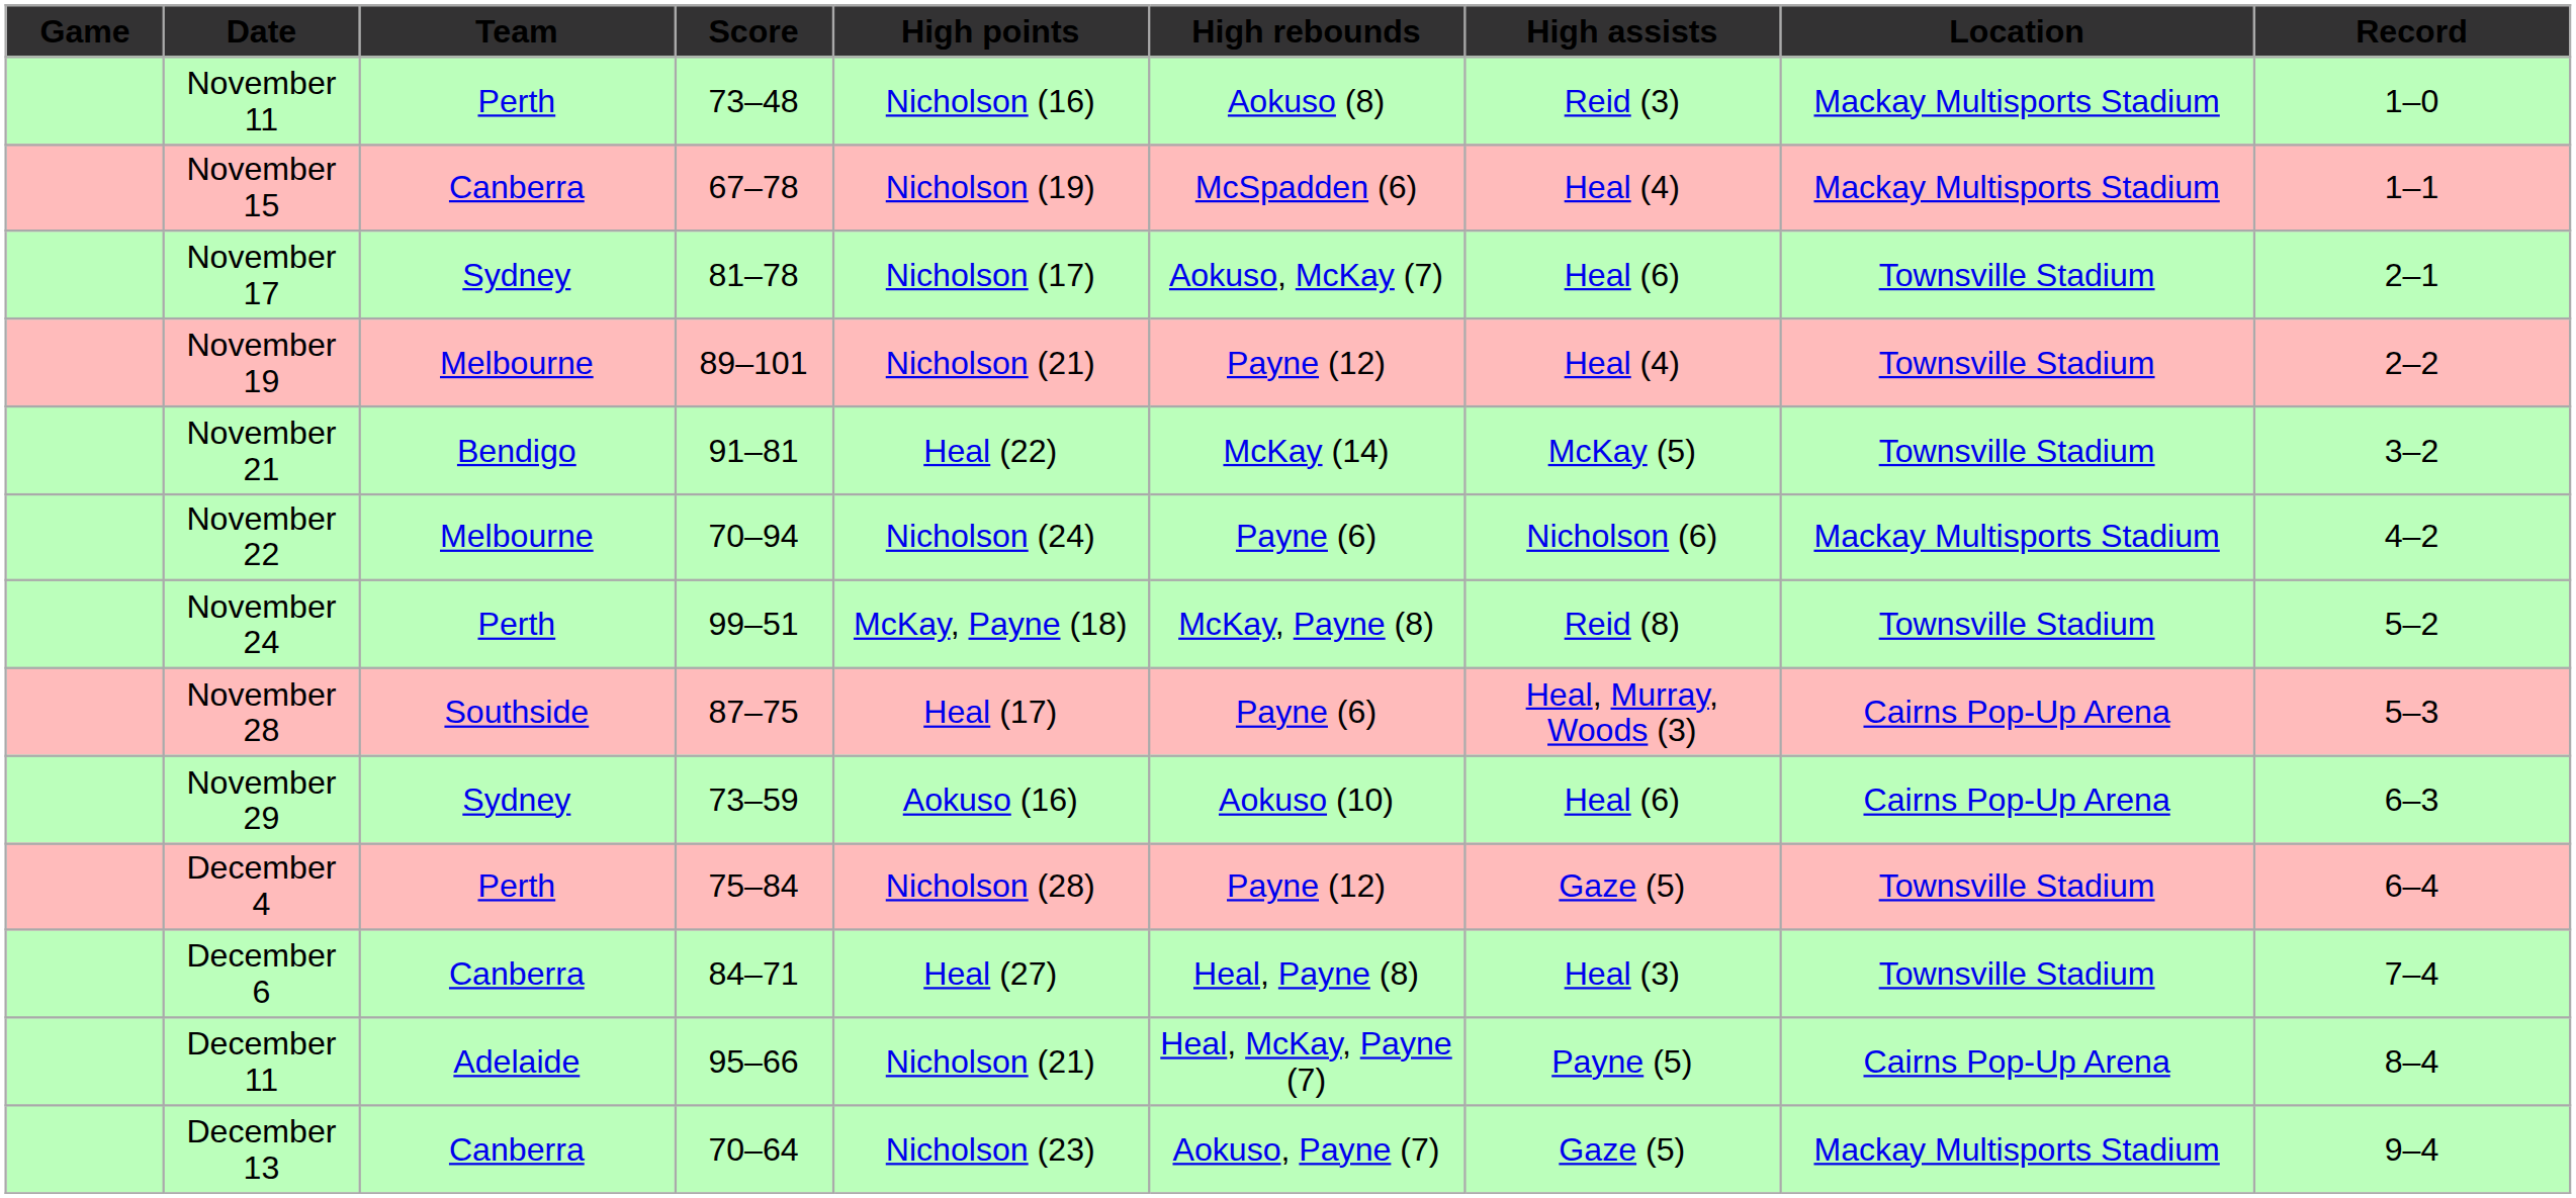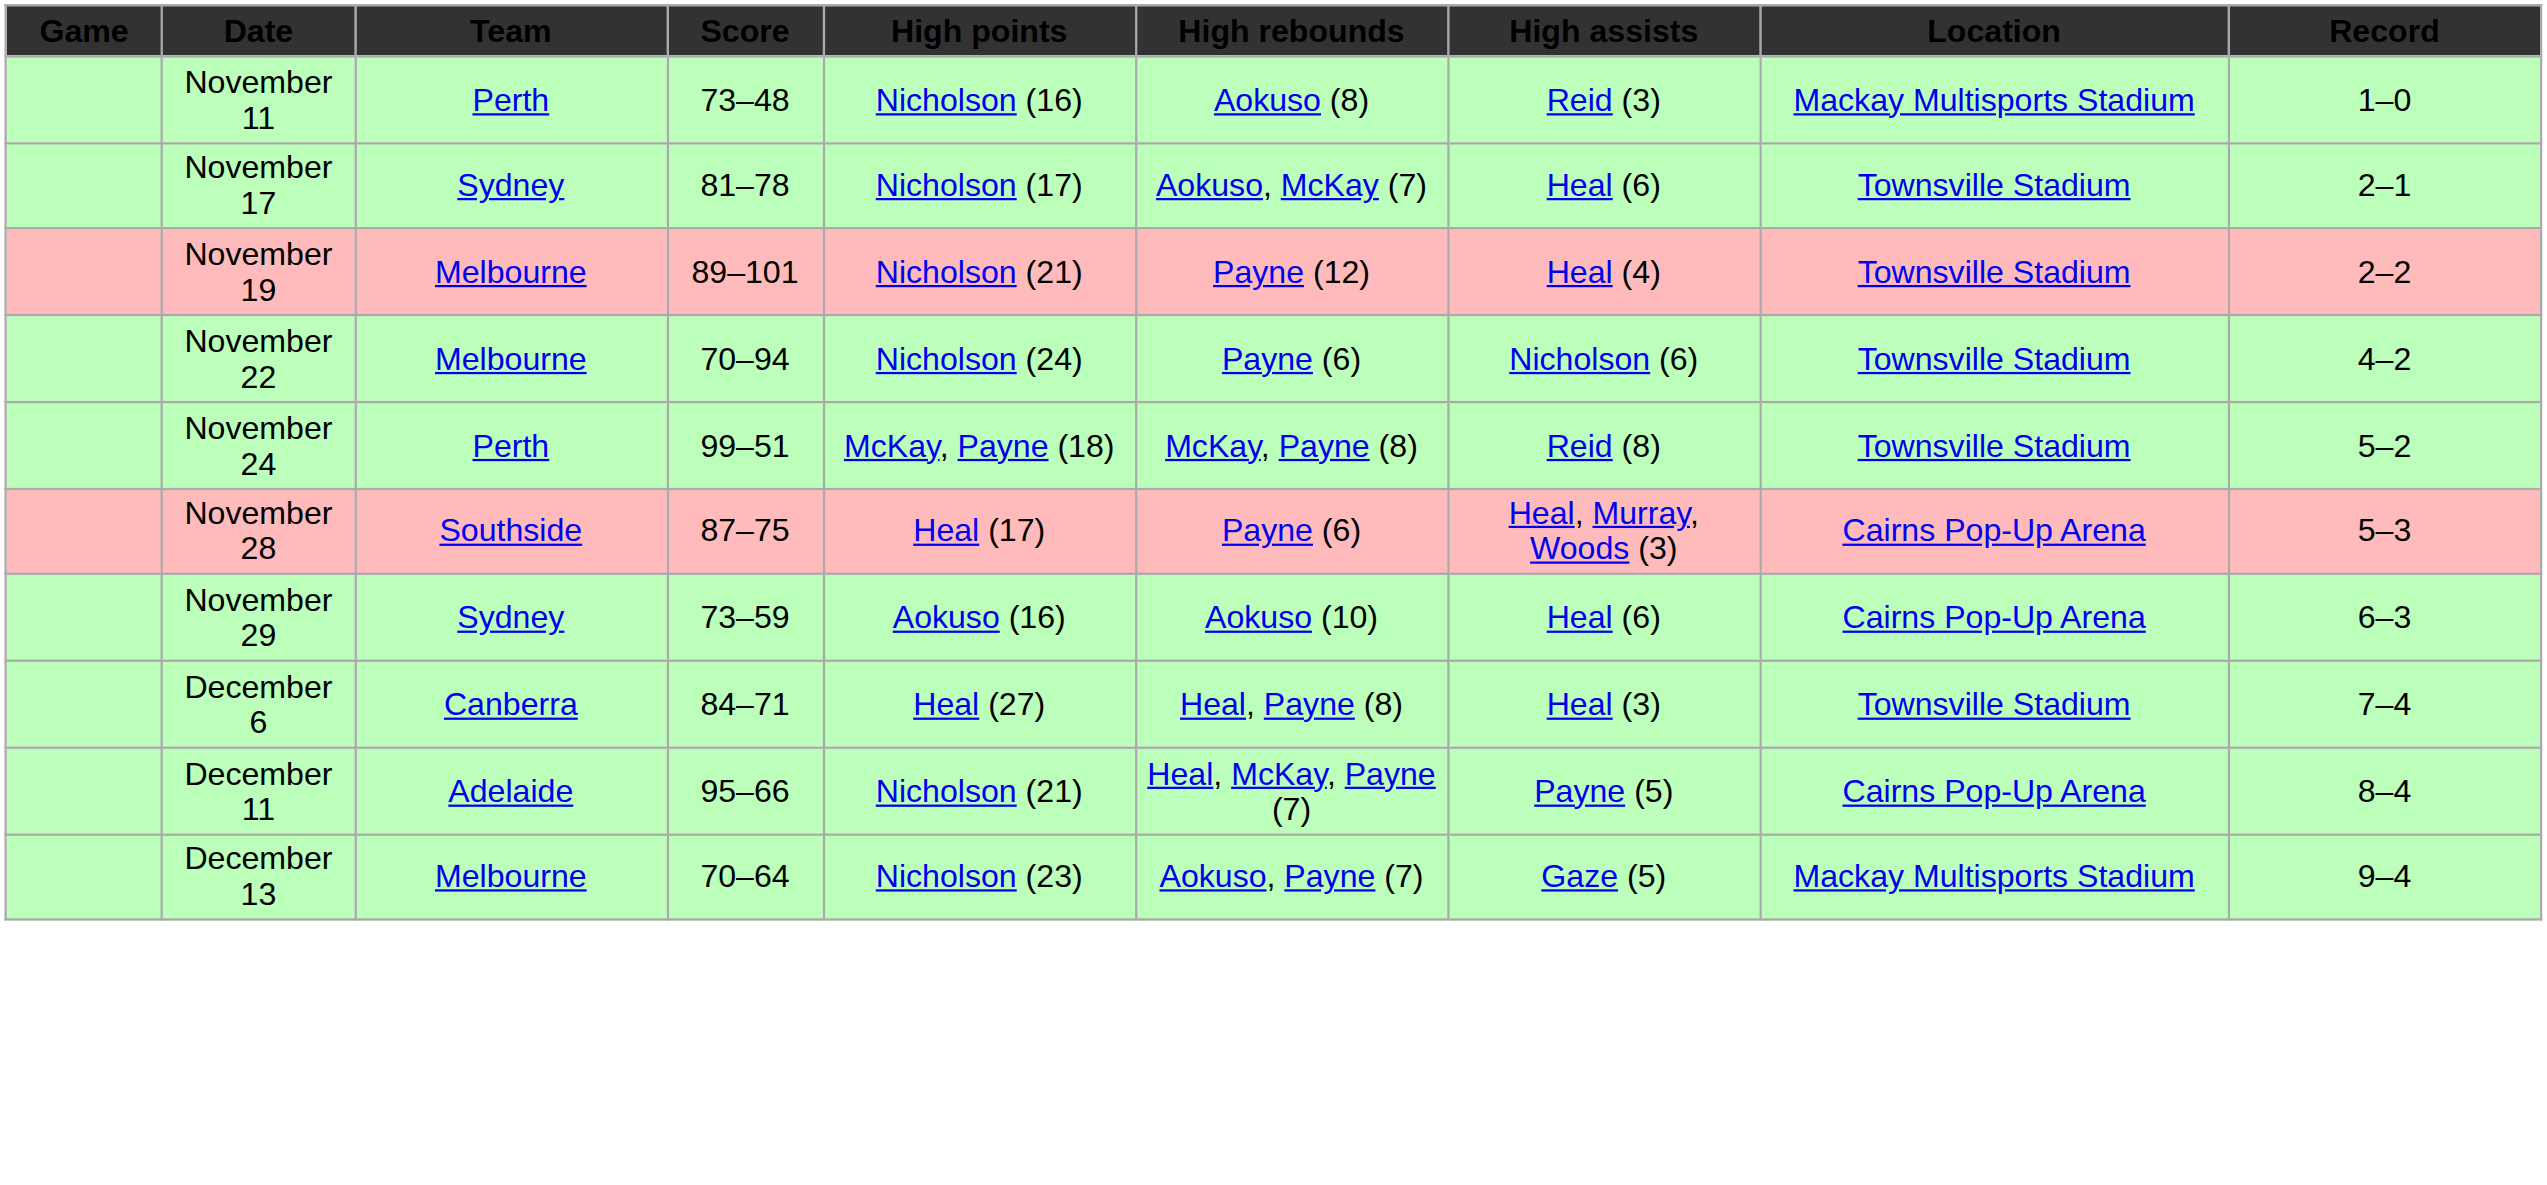 <table class="wikitable" style="font-size:90%; text-align: center; width: 90%; margin:1em auto;">
 <tr>
 <th style="background:#333233; width: 5%;"><span>Game</span></th>
 <th style="background:#333233; width: 5%;"><span>Date</span></th>
 <th style="background:#333233; width: 10%;"><span>Team</span></th>
 <th style="background:#333233; width: 5%;"><span>Score</span></th>
 <th style="background:#333233; width: 10%;"><span>High points</span></th>
 <th style="background:#333233; width: 10%;"><span>High rebounds</span></th>
 <th style="background:#333233; width: 10%;"><span>High assists</span></th>
 <th style="background:#333233; width: 15%;"><span>Location</span></th>
 <th style="background:#333233; width: 10%;"><span>Record</span></th>
 </tr>
 <tr style= "background:#bfb;">
 <td></td>
 <td>November <br> 11</td>
 <td><a href='#'>Perth</a></td>
 <td>73–48</td>
 <td><a href='#'>Nicholson</a> (16)</td>
 <td><a href='#'>Aokuso</a> (8)</td>
 <td><a href='#'>Reid</a> (3)</td>
 <td><a href='#'>Mackay Multisports Stadium</a></td>
 <td>1–0</td>
-</tr>
-<tr style= "background:#fbb;">
-<td></td>
-<td>November <br> 15</td>
-<td><a href='#'>Canberra</a></td>
-<td>67–78</td>
-<td><a href='#'>Nicholson</a> (19)</td>
-<td><a href='#'>McSpadden</a> (6)</td>
-<td><a href='#'>Heal</a> (4)</td>
-<td><a href='#'>Mackay Multisports Stadium</a></td>
-<td>1–1</td>
 </tr>
 <tr style= "background:#bfb;">
 <td></td>
 <td>November <br> 17</td>
 <td><a href='#'>Sydney</a></td>
 <td>81–78</td>
 <td><a href='#'>Nicholson</a> (17)</td>
 <td><a href='#'>Aokuso</a>, <a href='#'>McKay</a> (7)</td>
 <td><a href='#'>Heal</a> (6)</td>
 <td><a href='#'>Townsville Stadium</a></td>
 <td>2–1</td>
 </tr>
 <tr style= "background:#fbb;">
 <td></td>
 <td>November <br> 19</td>
 <td><a href='#'>Melbourne</a></td>
 <td>89–101</td>
 <td><a href='#'>Nicholson</a> (21)</td>
 <td><a href='#'>Payne</a> (12)</td>
 <td><a href='#'>Heal</a> (4)</td>
 <td><a href='#'>Townsville Stadium</a></td>
 <td>2–2</td>
 </tr>
 <tr style= "background:#bfb;">
 <td></td>
-<td>November <br> 21</td>
-<td><a href='#'>Bendigo</a></td>
-<td>91–81</td>
-<td><a href='#'>Heal</a> (22)</td>
-<td><a href='#'>McKay</a> (14)</td>
-<td><a href='#'>McKay</a> (5)</td>
-<td><a href='#'>Townsville Stadium</a></td>
-<td>3–2</td>
-</tr>
-<tr style= "background:#bfb;">
-<td></td>
 <td>November <br> 22</td>
 <td><a href='#'>Melbourne</a></td>
 <td>70–94</td>
 <td><a href='#'>Nicholson</a> (24)</td>
 <td><a href='#'>Payne</a> (6)</td>
 <td><a href='#'>Nicholson</a> (6)</td>
-<td><a href='#'>Mackay Multisports Stadium</a></td>
+<td><a href='#'>Townsville Stadium</a></td>
 <td>4–2</td>
 </tr>
 <tr style= "background:#bfb;">
 <td></td>
 <td>November <br> 24</td>
 <td><a href='#'>Perth</a></td>
 <td>99–51</td>
 <td><a href='#'>McKay</a>, <a href='#'>Payne</a> (18)</td>
 <td><a href='#'>McKay</a>, <a href='#'>Payne</a> (8)</td>
 <td><a href='#'>Reid</a> (8)</td>
 <td><a href='#'>Townsville Stadium</a></td>
 <td>5–2</td>
 </tr>
 <tr style= "background:#fbb;">
 <td></td>
 <td>November <br> 28</td>
 <td><a href='#'>Southside</a></td>
 <td>87–75</td>
 <td><a href='#'>Heal</a> (17)</td>
 <td><a href='#'>Payne</a> (6)</td>
 <td><a href='#'>Heal</a>, <a href='#'>Murray</a>, <a href='#'>Woods</a> (3)</td>
 <td><a href='#'>Cairns Pop-Up Arena</a></td>
 <td>5–3</td>
 </tr>
 <tr style= "background:#bfb;">
 <td></td>
 <td>November <br> 29</td>
 <td><a href='#'>Sydney</a></td>
 <td>73–59</td>
 <td><a href='#'>Aokuso</a> (16)</td>
 <td><a href='#'>Aokuso</a> (10)</td>
 <td><a href='#'>Heal</a> (6)</td>
 <td><a href='#'>Cairns Pop-Up Arena</a></td>
 <td>6–3</td>
 </tr>
-<tr style= "background:#fbb;">
-<td></td>
-<td>December <br> 4</td>
-<td><a href='#'>Perth</a></td>
-<td>75–84</td>
-<td><a href='#'>Nicholson</a> (28)</td>
-<td><a href='#'>Payne</a> (12)</td>
-<td><a href='#'>Gaze</a> (5)</td>
-<td><a href='#'>Townsville Stadium</a></td>
-<td>6–4</td>
-</tr>
 <tr style= "background:#bfb;">
 <td></td>
 <td>December <br> 6</td>
 <td><a href='#'>Canberra</a></td>
 <td>84–71</td>
 <td><a href='#'>Heal</a> (27)</td>
 <td><a href='#'>Heal</a>, <a href='#'>Payne</a> (8)</td>
 <td><a href='#'>Heal</a> (3)</td>
 <td><a href='#'>Townsville Stadium</a></td>
 <td>7–4</td>
 </tr>
 <tr style= "background:#bfb;">
 <td></td>
 <td>December <br> 11</td>
 <td><a href='#'>Adelaide</a></td>
 <td>95–66</td>
 <td><a href='#'>Nicholson</a> (21)</td>
 <td><a href='#'>Heal</a>, <a href='#'>McKay</a>, <a href='#'>Payne</a> (7)</td>
 <td><a href='#'>Payne</a> (5)</td>
 <td><a href='#'>Cairns Pop-Up Arena</a></td>
 <td>8–4</td>
 </tr>
 <tr style= "background:#bfb;">
 <td></td>
 <td>December <br> 13</td>
-<td><a href='#'>Canberra</a></td>
+<td><a href='#'>Melbourne</a></td>
 <td>70–64</td>
 <td><a href='#'>Nicholson</a> (23)</td>
 <td><a href='#'>Aokuso</a>, <a href='#'>Payne</a> (7)</td>
 <td><a href='#'>Gaze</a> (5)</td>
 <td><a href='#'>Mackay Multisports Stadium</a></td>
 <td>9–4</td>
 </tr>
 </table>
